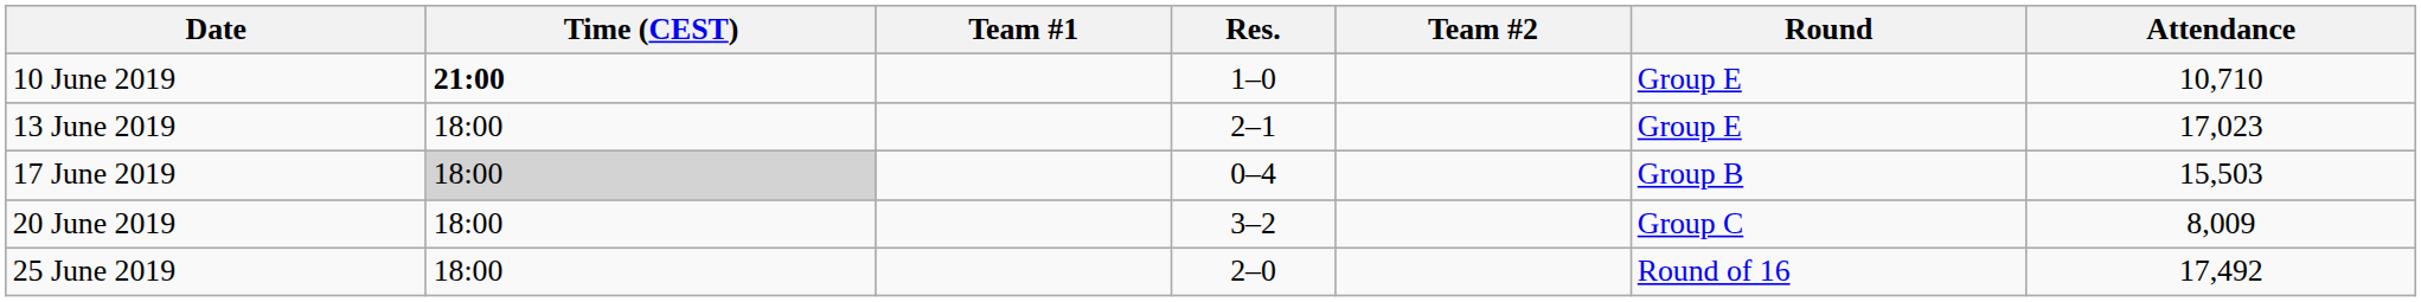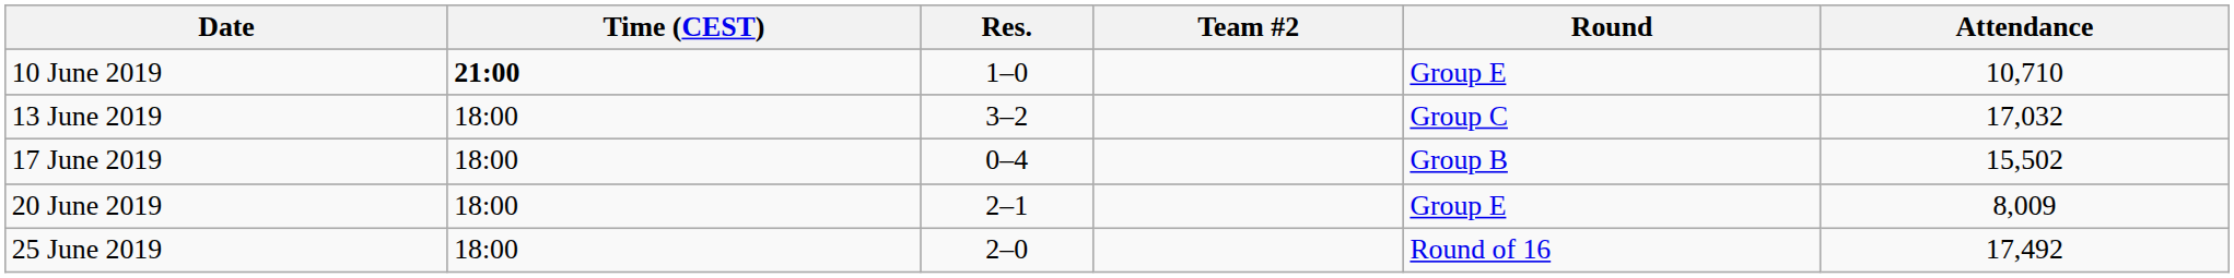 <table class="wikitable" style="text-align:left; width:100%;">
 <tr>
 <th>Date</th>
 <th>Time (<a href='#'>CEST</a>)</th>
-<th>Team #1</th>
 <th>Res.</th>
 <th>Team #2</th>
 <th>Round</th>
 <th>Attendance</th>
 </tr>
 <tr>
 <td>10 June 2019</td>
 <td><strong>21:00</strong></td>
-<td></td>
 <td style="text-align:center;">1–0</td>
 <td></td>
 <td><a href='#'>Group E</a></td>
 <td style="text-align:center;">10,710</td>
 </tr>
 <tr>
 <td>13 June 2019</td>
 <td>18:00</td>
+<td style="text-align:center;">3–2</td>
 <td></td>
-<td style="text-align:center;">2–1</td>
-<td></td>
-<td><a href='#'>Group E</a></td>
-<td style="text-align:center;">17,023</td>
+<td><a href='#'>Group C</a></td>
+<td style="text-align:center;">17,032</td>
 </tr>
 <tr>
 <td>17 June 2019</td>
-<td style="background: lightgrey;">18:00</td>
-<td></td>
+<td>18:00</td>
 <td style="text-align:center;">0–4</td>
 <td></td>
 <td><a href='#'>Group B</a></td>
-<td style="text-align:center;">15,503</td>
+<td style="text-align:center;">15,502</td>
 </tr>
 <tr>
 <td>20 June 2019</td>
 <td>18:00</td>
+<td style="text-align:center;">2–1</td>
 <td></td>
-<td style="text-align:center;">3–2</td>
-<td></td>
-<td><a href='#'>Group C</a></td>
+<td><a href='#'>Group E</a></td>
 <td style="text-align:center;">8,009</td>
 </tr>
 <tr>
 <td>25 June 2019</td>
 <td>18:00</td>
-<td></td>
 <td style="text-align:center;">2–0</td>
 <td></td>
 <td><a href='#'>Round of 16</a></td>
 <td style="text-align:center;">17,492</td>
 </tr>
 </table>
